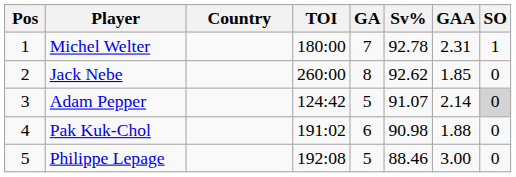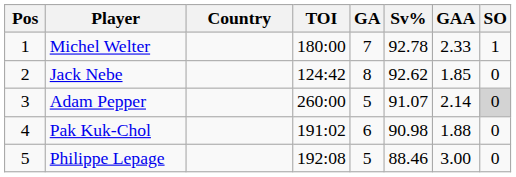 <table class="wikitable sortable" style="text-align: center;">
 <tr>
 <th width=30>Pos</th>
 <th width=120>Player</th>
 <th width=90>Country</th>
 <th width=20>TOI</th>
 <th width=20>GA</th>
 <th width=20>Sv%</th>
 <th width=20>GAA</th>
 <th width=20>SO</th>
 </tr>
 <tr>
 <td>1</td>
 <td align=left><a href='#'>Michel Welter</a></td>
 <td align=left></td>
 <td>180:00</td>
 <td>7</td>
 <td>92.78</td>
-<td>2.31</td>
+<td>2.33</td>
 <td>1</td>
 </tr>
 <tr>
 <td>2</td>
 <td align=left><a href='#'>Jack Nebe</a></td>
 <td align=left></td>
-<td>260:00</td>
+<td>124:42</td>
 <td>8</td>
 <td>92.62</td>
 <td>1.85</td>
 <td>0</td>
 </tr>
 <tr>
 <td>3</td>
 <td align=left><a href='#'>Adam Pepper</a></td>
 <td align=left></td>
-<td>124:42</td>
+<td>260:00</td>
 <td>5</td>
 <td>91.07</td>
 <td>2.14</td>
 <td style="background: lightgrey;">0</td>
 </tr>
 <tr>
 <td>4</td>
 <td align=left><a href='#'>Pak Kuk-Chol</a></td>
 <td align=left></td>
 <td>191:02</td>
 <td>6</td>
 <td>90.98</td>
 <td>1.88</td>
 <td>0</td>
 </tr>
 <tr>
 <td>5</td>
 <td align=left><a href='#'>Philippe Lepage</a></td>
 <td align=left></td>
 <td>192:08</td>
 <td>5</td>
 <td>88.46</td>
 <td>3.00</td>
 <td>0</td>
 </tr>
 </table>
